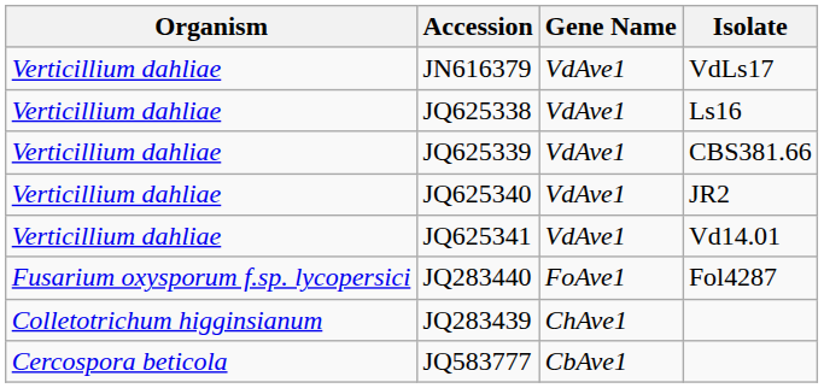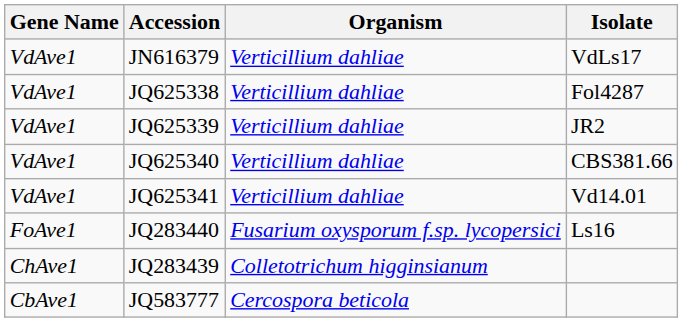 <table class="wikitable">
 <tr>
+<th>Gene Name</th>
+<th>Accession</th>
 <th>Organism</th>
-<th>Accession</th>
-<th>Gene Name</th>
 <th>Isolate</th>
 </tr>
 <tr>
+<td><em>VdAve1</em></td>
+<td>JN616379</td>
 <td><em><a href='#'>Verticillium dahliae</a></em></td>
-<td>JN616379</td>
-<td><em>VdAve1</em></td>
 <td>VdLs17</td>
 </tr>
 <tr>
+<td><em>VdAve1</em></td>
+<td>JQ625338</td>
 <td><em><a href='#'>Verticillium dahliae</a></em></td>
-<td>JQ625338</td>
+<td>Fol4287</td>
+</tr>
+<tr>
 <td><em>VdAve1</em></td>
+<td>JQ625339</td>
+<td><em><a href='#'>Verticillium dahliae</a></em></td>
+<td>JR2</td>
+</tr>
+<tr>
+<td><em>VdAve1</em></td>
+<td>JQ625340</td>
+<td><em><a href='#'>Verticillium dahliae</a></em></td>
+<td>CBS381.66</td>
+</tr>
+<tr>
+<td><em>VdAve1</em></td>
+<td>JQ625341</td>
+<td><em><a href='#'>Verticillium dahliae</a></em></td>
+<td>Vd14.01</td>
+</tr>
+<tr>
+<td><em>FoAve1</em></td>
+<td>JQ283440</td>
+<td><em><a href='#'>Fusarium oxysporum f.sp. lycopersici</a></em></td>
 <td>Ls16</td>
 </tr>
 <tr>
-<td><em><a href='#'>Verticillium dahliae</a></em></td>
-<td>JQ625339</td>
-<td><em>VdAve1</em></td>
-<td>CBS381.66</td>
-</tr>
-<tr>
-<td><em><a href='#'>Verticillium dahliae</a></em></td>
-<td>JQ625340</td>
-<td><em>VdAve1</em></td>
-<td>JR2</td>
-</tr>
-<tr>
-<td><em><a href='#'>Verticillium dahliae</a></em></td>
-<td>JQ625341</td>
-<td><em>VdAve1</em></td>
-<td>Vd14.01</td>
-</tr>
-<tr>
-<td><em><a href='#'>Fusarium oxysporum f.sp. lycopersici</a></em></td>
-<td>JQ283440</td>
-<td><em>FoAve1</em></td>
-<td>Fol4287</td>
-</tr>
-<tr>
+<td><em>ChAve1</em></td>
+<td>JQ283439</td>
 <td><em><a href='#'>Colletotrichum higginsianum</a></em></td>
-<td>JQ283439</td>
-<td><em>ChAve1</em></td>
 <td></td>
 </tr>
 <tr>
+<td><em>CbAve1</em></td>
+<td>JQ583777</td>
 <td><em><a href='#'>Cercospora beticola</a></em></td>
-<td>JQ583777</td>
-<td><em>CbAve1</em></td>
 <td></td>
 </tr>
 </table>
